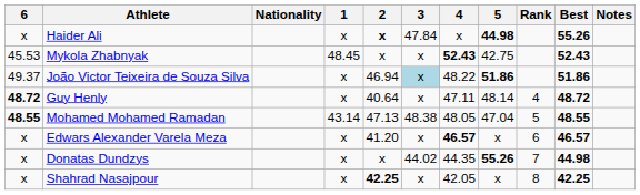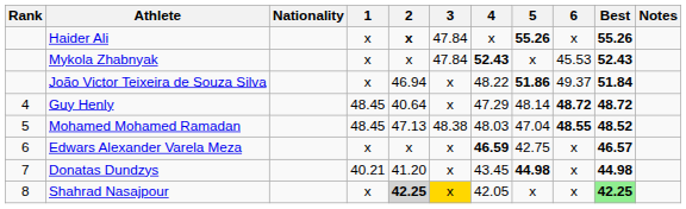 <table class="wikitable sortable" style="text-align:center">
 <tr>
-<th>6</th>
+<th>Rank</th>
 <th>Athlete</th>
 <th>Nationality</th>
 <th>1</th>
 <th>2</th>
 <th>3</th>
 <th>4</th>
 <th>5</th>
-<th>Rank</th>
+<th>6</th>
 <th>Best</th>
 <th>Notes</th>
 </tr>
 <tr>
-<td>x</td>
+<td></td>
 <td align="left"><a href='#'>Haider Ali</a></td>
 <td align="left"></td>
 <td>x</td>
 <td><strong>x</strong></td>
 <td>47.84</td>
 <td>x</td>
-<td><strong>44.98</strong></td>
-<td></td>
+<td><strong>55.26</strong></td>
+<td>x</td>
 <td><strong>55.26</strong></td>
 <td></td>
 </tr>
 <tr>
-<td>45.53</td>
+<td></td>
 <td align="left"><a href='#'>Mykola Zhabnyak</a></td>
 <td align="left"></td>
-<td>48.45</td>
 <td>x</td>
 <td>x</td>
+<td>47.84</td>
 <td><strong>52.43</strong></td>
-<td>42.75</td>
-<td></td>
+<td>x</td>
+<td>45.53</td>
 <td><strong>52.43</strong></td>
 <td></td>
 </tr>
 <tr>
-<td>49.37</td>
+<td></td>
 <td align="left"><a href='#'>João Victor Teixeira de Souza Silva</a></td>
 <td align="left"></td>
 <td>x</td>
 <td>46.94</td>
-<td style="background: lightblue;">x</td>
+<td>x</td>
 <td>48.22</td>
 <td><strong>51.86</strong></td>
-<td></td>
-<td><strong>51.86</strong></td>
+<td>49.37</td>
+<td><strong>51.84</strong></td>
 <td></td>
 </tr>
 <tr>
-<td><strong>48.72</strong></td>
+<td>4</td>
 <td align="left"><a href='#'>Guy Henly</a></td>
 <td align="left"></td>
-<td>x</td>
+<td>48.45</td>
 <td>40.64</td>
 <td>x</td>
-<td>47.11</td>
+<td>47.29</td>
 <td>48.14</td>
-<td>4</td>
+<td><strong>48.72</strong></td>
 <td><strong>48.72</strong></td>
 <td></td>
 </tr>
 <tr>
-<td><strong>48.55</strong></td>
+<td>5</td>
 <td align="left"><a href='#'>Mohamed Mohamed Ramadan</a></td>
 <td align="left"></td>
-<td>43.14</td>
+<td>48.45</td>
 <td>47.13</td>
 <td>48.38</td>
-<td>48.05</td>
+<td>48.03</td>
 <td>47.04</td>
-<td>5</td>
 <td><strong>48.55</strong></td>
+<td><strong>48.52</strong></td>
 <td></td>
 </tr>
 <tr>
-<td>x</td>
+<td>6</td>
 <td align="left"><a href='#'>Edwars Alexander Varela Meza</a></td>
 <td align="left"></td>
 <td>x</td>
-<td>41.20</td>
 <td>x</td>
-<td><strong>46.57</strong></td>
 <td>x</td>
-<td>6</td>
+<td><strong>46.59</strong></td>
+<td>42.75</td>
+<td>x</td>
 <td><strong>46.57</strong></td>
 <td></td>
 </tr>
 <tr>
-<td>x</td>
+<td>7</td>
 <td align="left"><a href='#'>Donatas Dundzys</a></td>
 <td align="left"></td>
+<td>40.21</td>
+<td>41.20</td>
 <td>x</td>
+<td>43.45</td>
+<td><strong>44.98</strong></td>
 <td>x</td>
-<td>44.02</td>
-<td>44.35</td>
-<td><strong>55.26</strong></td>
-<td>7</td>
 <td><strong>44.98</strong></td>
 <td></td>
 </tr>
 <tr>
-<td>x</td>
+<td>8</td>
 <td align="left"><a href='#'>Shahrad Nasajpour</a></td>
 <td align="left"></td>
 <td>x</td>
-<td><strong>42.25</strong></td>
-<td>x</td>
+<td style="background: lightgrey;"><strong>42.25</strong></td>
+<td style="background: gold;">x</td>
 <td>42.05</td>
 <td>x</td>
-<td>8</td>
-<td><strong>42.25</strong></td>
+<td>x</td>
+<td style="background: lightgreen;"><strong>42.25</strong></td>
 <td></td>
 </tr>
 </table>
